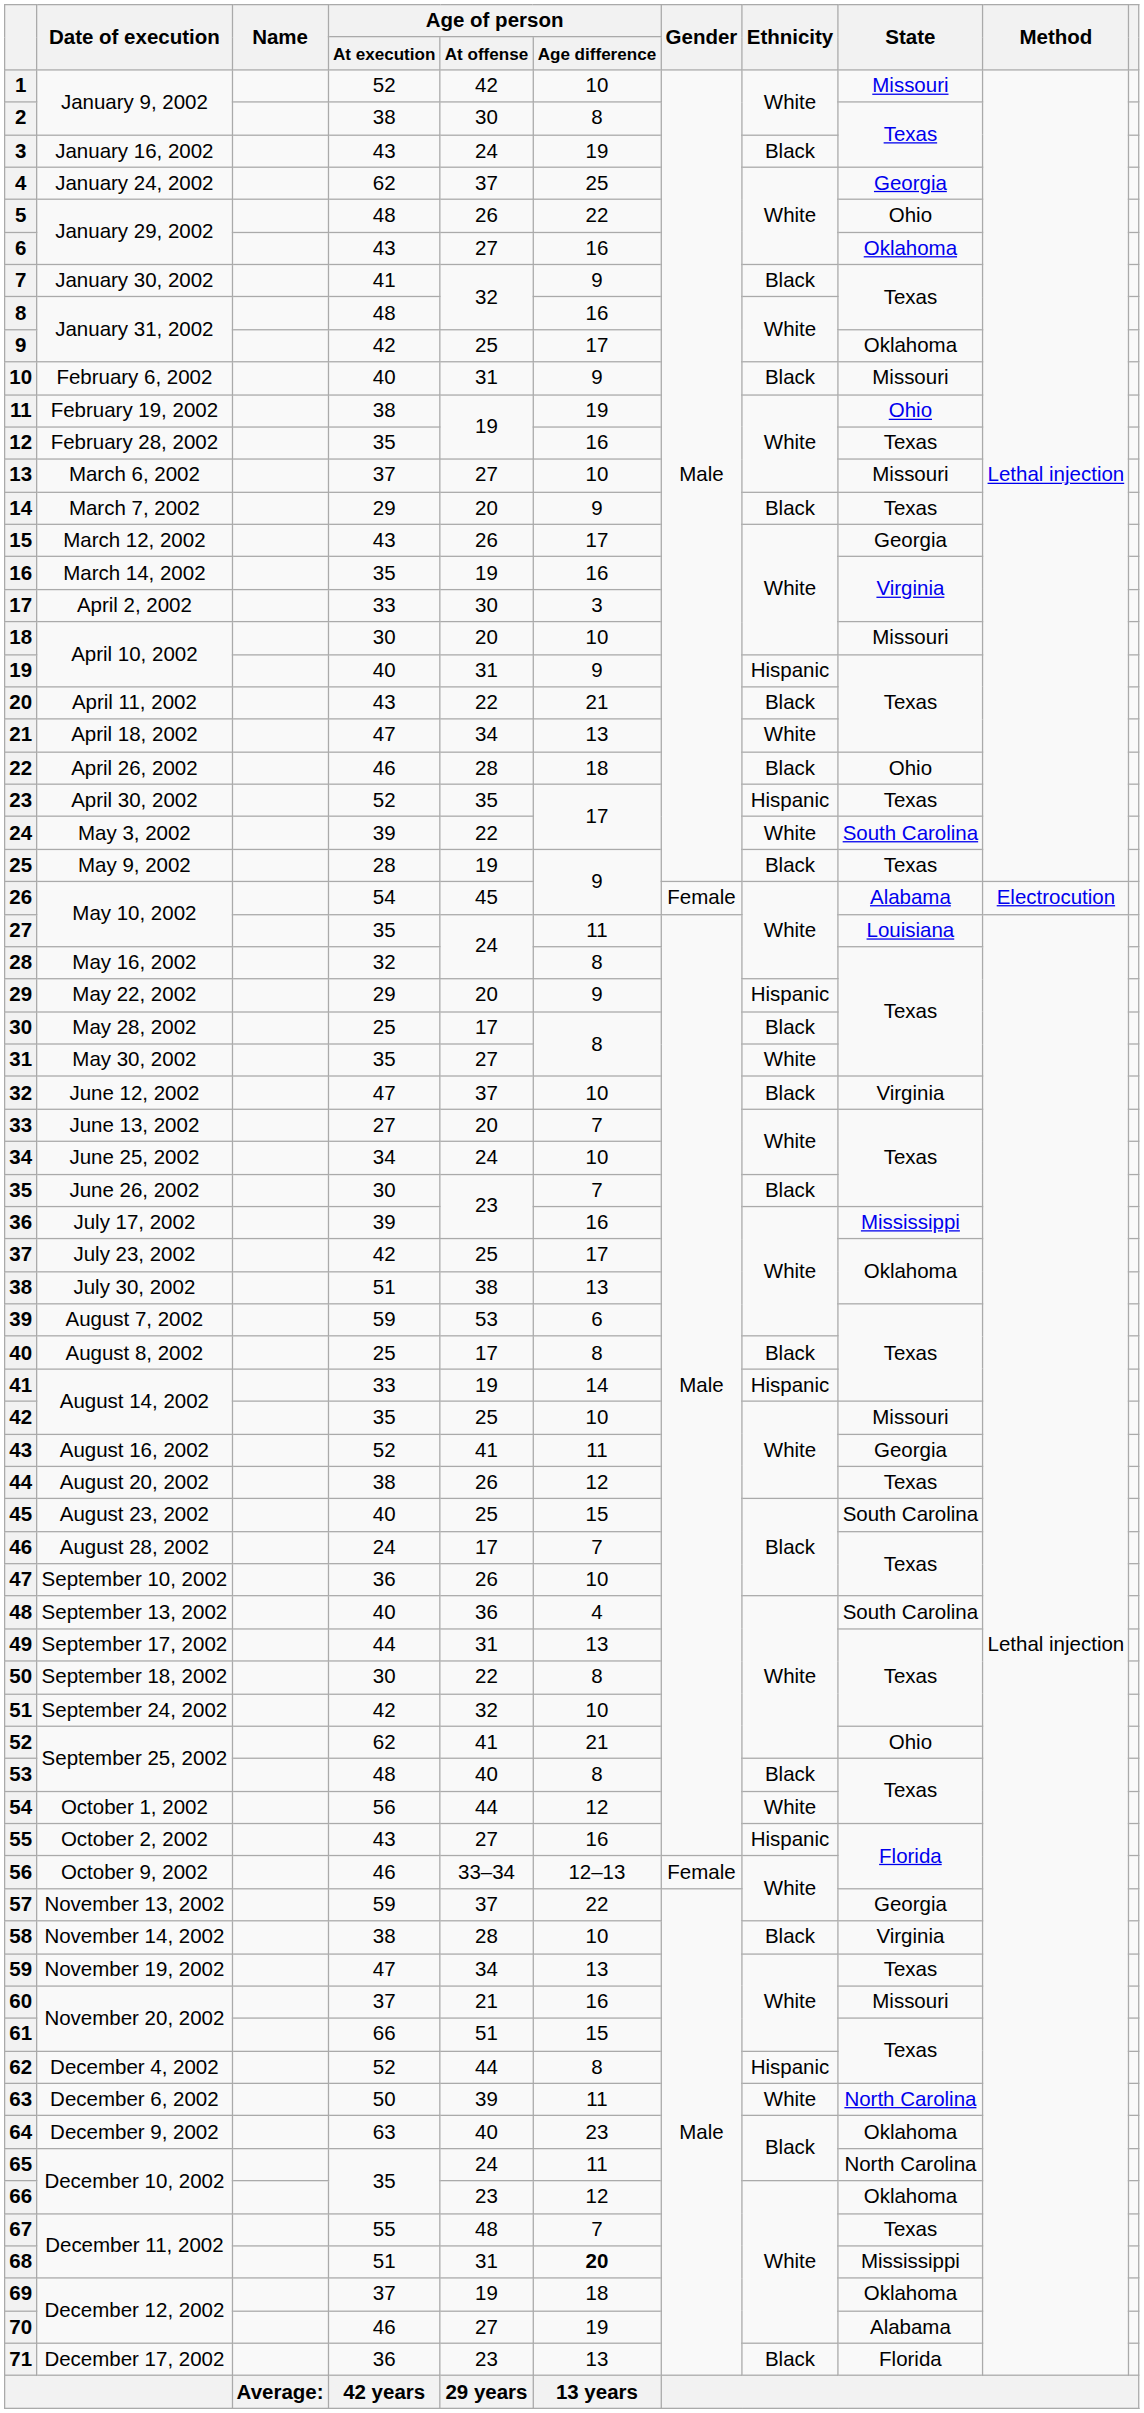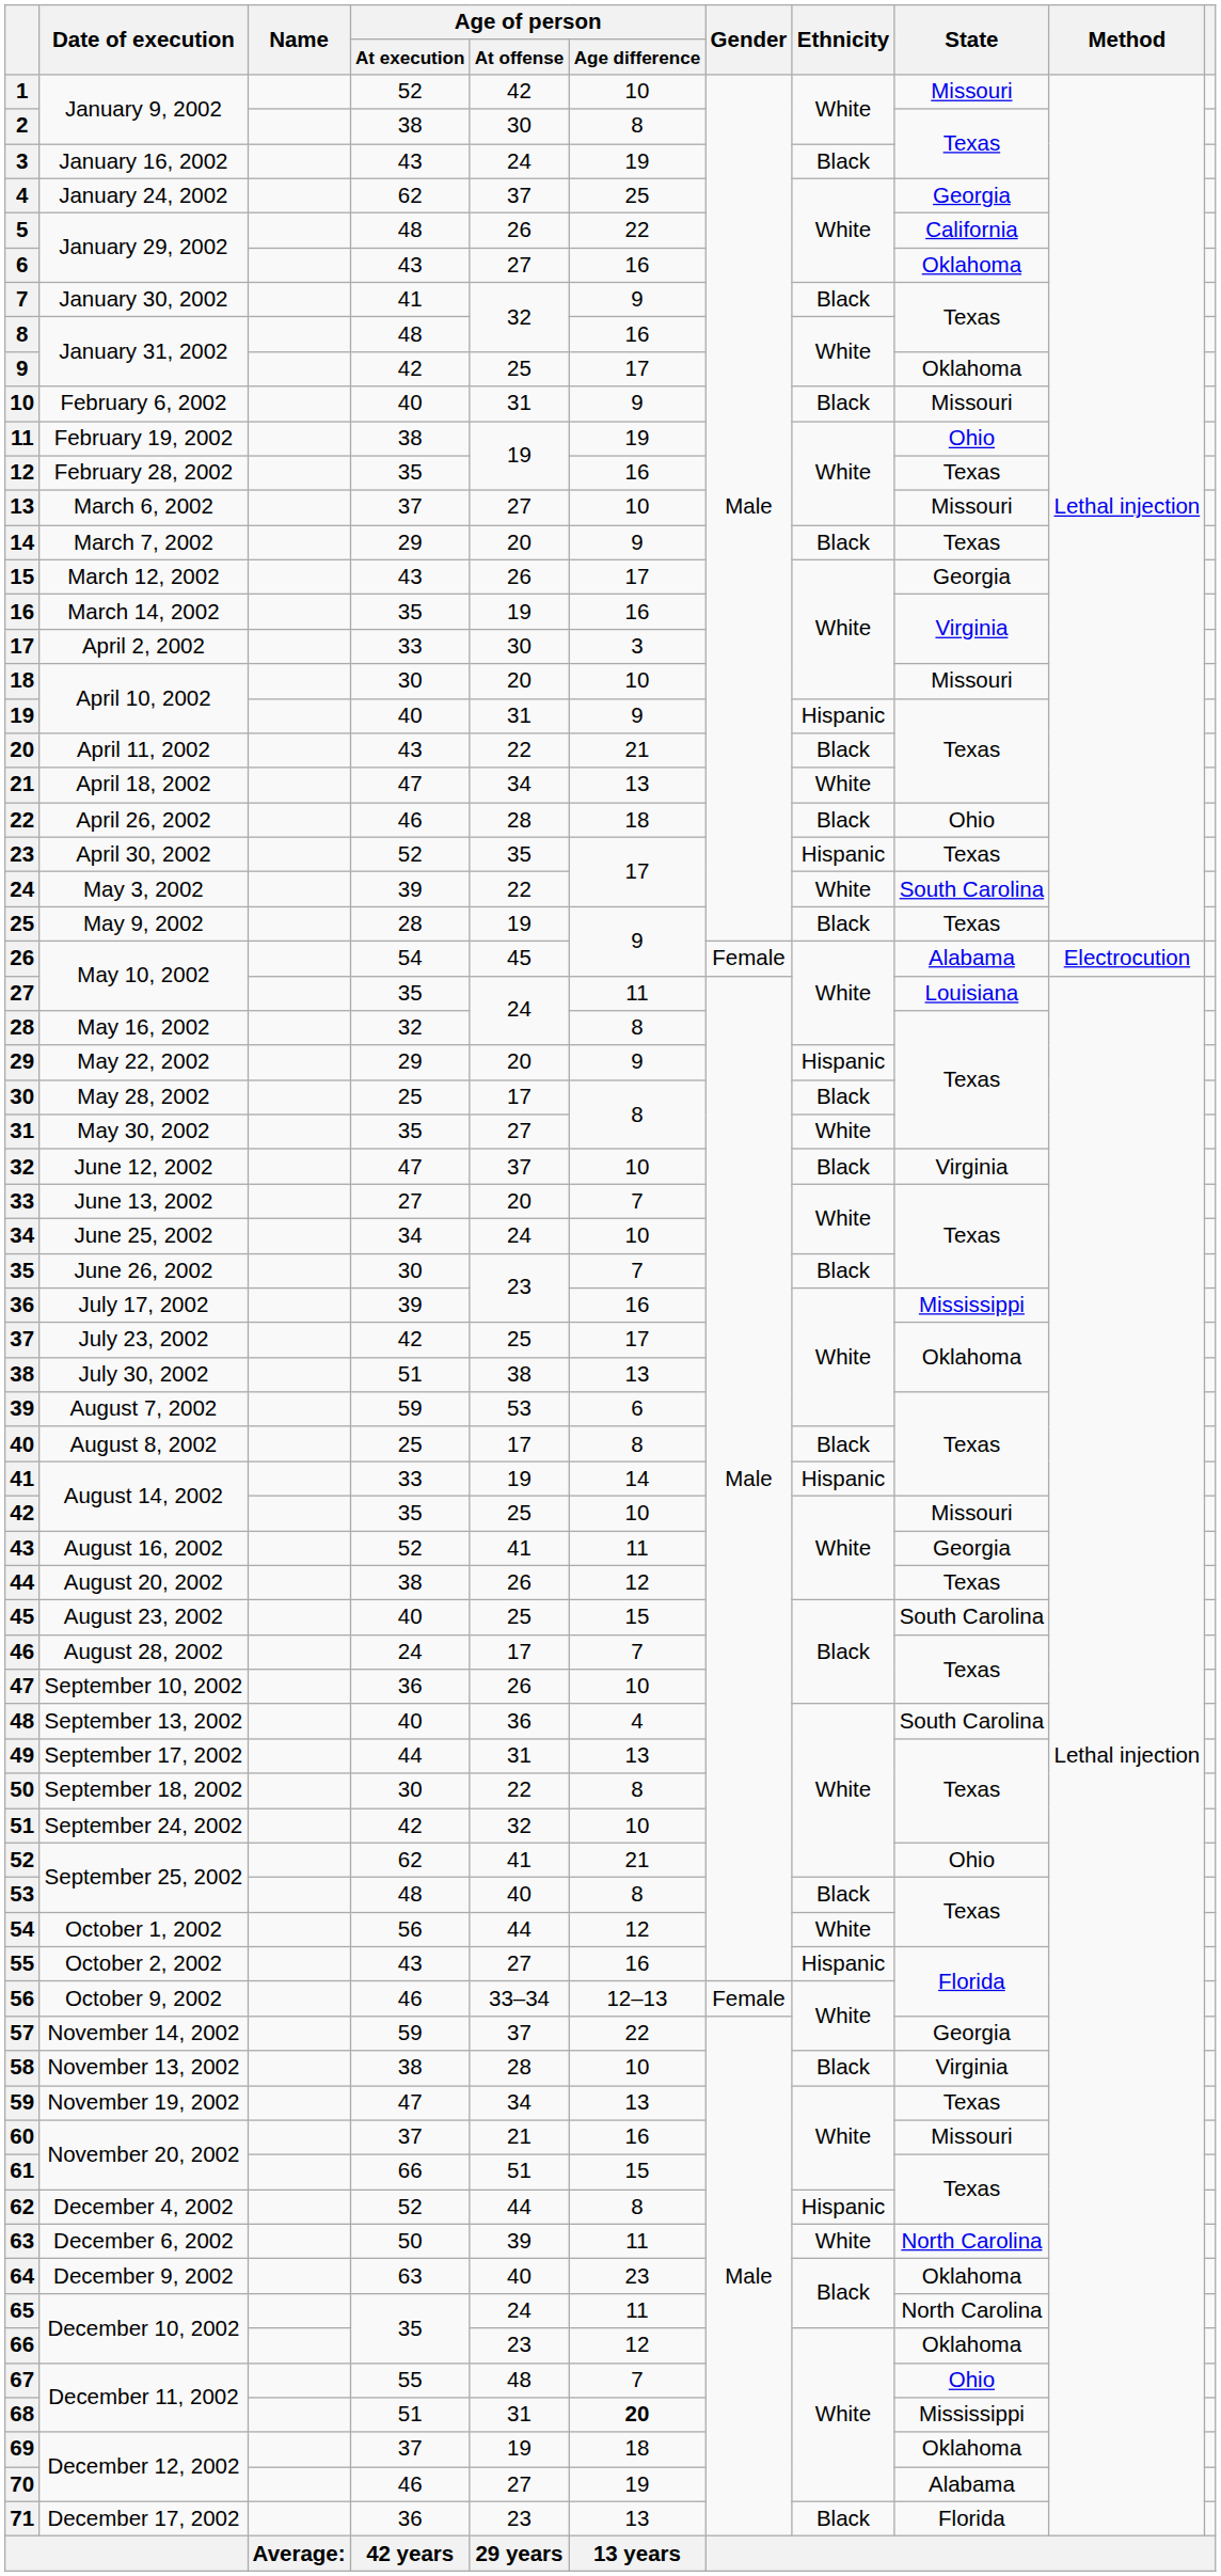 <table class="wikitable sortable" style="text-align:center;">
 <tr>
 <th scope="col" rowspan="2"></th>
 <th scope="col" rowspan="2" data-sort-type="date">Date of execution</th>
 <th scope="col" rowspan="2">Name</th>
 <th scope="col" colspan="3">Age of person</th>
 <th scope="col" rowspan="2">Gender</th>
 <th scope="col" rowspan="2">Ethnicity</th>
 <th scope="col" rowspan="2">State</th>
 <th scope="col" rowspan="2">Method</th>
 <th scope="col" rowspan="2"></th>
 </tr>
 <tr>
 <th scope="col"><small>At execution</small></th>
 <th scope="col"><small>At offense</small></th>
 <th scope="col"><small>Age difference</small></th>
 </tr>
 <tr>
 <th scope="row">1</th>
 <td rowspan="2">January 9, 2002</td>
 <td></td>
 <td>52 </td>
 <td>42</td>
 <td>10</td>
 <td rowspan="25">Male</td>
 <td rowspan="2">White</td>
 <td><a href='#'>Missouri</a></td>
 <td rowspan="25"><a href='#'>Lethal injection</a></td>
 <td></td>
 </tr>
 <tr>
 <th scope="row">2</th>
 <td></td>
 <td>38 </td>
 <td>30</td>
 <td>8</td>
 <td rowspan="2"><a href='#'>Texas</a></td>
 <td></td>
 </tr>
 <tr>
 <th scope="row">3</th>
 <td>January 16, 2002</td>
 <td></td>
 <td>43 </td>
 <td>24</td>
 <td>19</td>
 <td>Black</td>
 <td></td>
 </tr>
 <tr>
 <th scope="row">4</th>
 <td>January 24, 2002</td>
 <td></td>
 <td>62 </td>
 <td>37</td>
 <td>25</td>
 <td rowspan="3">White</td>
 <td><a href='#'>Georgia</a></td>
 <td></td>
 </tr>
 <tr>
 <th scope="row">5</th>
 <td rowspan="2">January 29, 2002</td>
 <td></td>
 <td>48 </td>
 <td>26</td>
 <td>22</td>
-<td>Ohio</td>
+<td><a href='#'>California</a></td>
 <td></td>
 </tr>
 <tr>
 <th scope="row">6</th>
 <td></td>
 <td>43 </td>
 <td>27</td>
 <td>16</td>
 <td><a href='#'>Oklahoma</a></td>
 <td></td>
 </tr>
 <tr>
 <th scope="row">7</th>
 <td>January 30, 2002</td>
 <td></td>
 <td>41 </td>
 <td rowspan="2">32</td>
 <td>9</td>
 <td>Black</td>
 <td rowspan="2">Texas</td>
 <td></td>
 </tr>
 <tr>
 <th scope="row">8</th>
 <td rowspan="2">January 31, 2002</td>
 <td></td>
 <td>48 </td>
 <td>16</td>
 <td rowspan="2">White</td>
 <td></td>
 </tr>
 <tr>
 <th scope="row">9</th>
 <td></td>
 <td>42 </td>
 <td>25</td>
 <td>17</td>
 <td>Oklahoma</td>
 <td></td>
 </tr>
 <tr>
 <th scope="row">10</th>
 <td>February 6, 2002</td>
 <td></td>
 <td>40 </td>
 <td>31</td>
 <td>9</td>
 <td>Black</td>
 <td>Missouri</td>
 <td></td>
 </tr>
 <tr>
 <th scope="row">11</th>
 <td>February 19, 2002</td>
 <td></td>
 <td>38 </td>
 <td rowspan="2">19</td>
 <td>19</td>
 <td rowspan="3">White</td>
 <td><a href='#'>Ohio</a></td>
 <td></td>
 </tr>
 <tr>
 <th scope="row">12</th>
 <td>February 28, 2002</td>
 <td></td>
 <td>35 </td>
 <td>16</td>
 <td>Texas</td>
 <td></td>
 </tr>
 <tr>
 <th scope="row">13</th>
 <td>March 6, 2002</td>
 <td></td>
 <td>37 </td>
 <td>27</td>
 <td>10</td>
 <td>Missouri</td>
 <td></td>
 </tr>
 <tr>
 <th scope="row">14</th>
 <td>March 7, 2002</td>
 <td></td>
 <td>29 </td>
 <td>20</td>
 <td>9</td>
 <td>Black</td>
 <td>Texas</td>
 <td></td>
 </tr>
 <tr>
 <th scope="row">15</th>
 <td>March 12, 2002</td>
 <td></td>
 <td>43 </td>
 <td>26</td>
 <td>17</td>
 <td rowspan="4">White</td>
 <td>Georgia</td>
 <td></td>
 </tr>
 <tr>
 <th scope="row">16</th>
 <td>March 14, 2002</td>
 <td></td>
 <td>35 </td>
 <td>19</td>
 <td>16</td>
 <td rowspan="2"><a href='#'>Virginia</a></td>
 <td></td>
 </tr>
 <tr>
 <th scope="row">17</th>
 <td>April 2, 2002</td>
 <td></td>
 <td>33 </td>
 <td>30</td>
 <td>3</td>
 <td></td>
 </tr>
 <tr>
 <th scope="row">18</th>
 <td rowspan="2">April 10, 2002</td>
 <td></td>
 <td>30 </td>
 <td>20</td>
 <td>10</td>
 <td>Missouri</td>
 <td></td>
 </tr>
 <tr>
 <th scope="row">19</th>
 <td></td>
 <td>40 </td>
 <td>31</td>
 <td>9</td>
 <td>Hispanic</td>
 <td rowspan="3">Texas</td>
 <td></td>
 </tr>
 <tr>
 <th scope="row">20</th>
 <td>April 11, 2002</td>
 <td></td>
 <td>43 </td>
 <td>22</td>
 <td>21</td>
 <td>Black</td>
 <td></td>
 </tr>
 <tr>
 <th scope="row">21</th>
 <td>April 18, 2002</td>
 <td></td>
 <td>47 </td>
 <td>34</td>
 <td>13</td>
 <td>White</td>
 <td></td>
 </tr>
 <tr>
 <th scope="row">22</th>
 <td>April 26, 2002</td>
 <td></td>
 <td>46 </td>
 <td>28</td>
 <td>18</td>
 <td>Black</td>
 <td>Ohio</td>
 <td></td>
 </tr>
 <tr>
 <th scope="row">23</th>
 <td>April 30, 2002</td>
 <td></td>
 <td>52 </td>
 <td>35</td>
 <td rowspan="2">17</td>
 <td>Hispanic</td>
 <td>Texas</td>
 <td></td>
 </tr>
 <tr>
 <th scope="row">24</th>
 <td>May 3, 2002</td>
 <td></td>
 <td>39 </td>
 <td>22</td>
 <td>White</td>
 <td><a href='#'>South Carolina</a></td>
 <td></td>
 </tr>
 <tr>
 <th scope="row">25</th>
 <td>May 9, 2002</td>
 <td></td>
 <td>28 </td>
 <td>19</td>
 <td rowspan="2">9</td>
 <td>Black</td>
 <td>Texas</td>
 <td></td>
 </tr>
 <tr>
 <th scope="row">26</th>
 <td rowspan="2">May 10, 2002</td>
 <td></td>
 <td>54 </td>
 <td>45</td>
 <td>Female</td>
 <td rowspan="3">White</td>
 <td><a href='#'>Alabama</a></td>
 <td><a href='#'>Electrocution</a></td>
 <td></td>
 </tr>
 <tr>
 <th scope="row">27</th>
 <td></td>
 <td>35 </td>
 <td rowspan="2">24</td>
 <td>11</td>
 <td rowspan="29">Male</td>
 <td><a href='#'>Louisiana</a></td>
 <td rowspan="45">Lethal injection</td>
 <td></td>
 </tr>
 <tr>
 <th scope="row">28</th>
 <td>May 16, 2002</td>
 <td></td>
 <td>32 </td>
 <td>8</td>
 <td rowspan="4">Texas</td>
 <td></td>
 </tr>
 <tr>
 <th scope="row">29</th>
 <td>May 22, 2002</td>
 <td></td>
 <td>29 </td>
 <td>20</td>
 <td>9</td>
 <td>Hispanic</td>
 <td></td>
 </tr>
 <tr>
 <th scope="row">30</th>
 <td>May 28, 2002</td>
 <td></td>
 <td>25 </td>
 <td>17</td>
 <td rowspan="2">8</td>
 <td>Black</td>
 <td></td>
 </tr>
 <tr>
 <th scope="row">31</th>
 <td>May 30, 2002</td>
 <td></td>
 <td>35 </td>
 <td>27</td>
 <td>White</td>
 <td></td>
 </tr>
 <tr>
 <th scope="row">32</th>
 <td>June 12, 2002</td>
 <td></td>
 <td>47 </td>
 <td>37</td>
 <td>10</td>
 <td>Black</td>
 <td>Virginia</td>
 <td></td>
 </tr>
 <tr>
 <th scope="row">33</th>
 <td>June 13, 2002</td>
 <td></td>
 <td>27 </td>
 <td>20</td>
 <td>7</td>
 <td rowspan="2">White</td>
 <td rowspan="3">Texas</td>
 <td></td>
 </tr>
 <tr>
 <th scope="row">34</th>
 <td>June 25, 2002</td>
 <td></td>
 <td>34 </td>
 <td>24</td>
 <td>10</td>
 <td></td>
 </tr>
 <tr>
 <th scope="row">35</th>
 <td>June 26, 2002</td>
 <td></td>
 <td>30 </td>
 <td rowspan="2">23</td>
 <td>7</td>
 <td>Black</td>
 <td></td>
 </tr>
 <tr>
 <th scope="row">36</th>
 <td>July 17, 2002</td>
 <td></td>
 <td>39 </td>
 <td>16</td>
 <td rowspan="4">White</td>
 <td><a href='#'>Mississippi</a></td>
 <td></td>
 </tr>
 <tr>
 <th scope="row">37</th>
 <td>July 23, 2002</td>
 <td></td>
 <td>42 </td>
 <td>25</td>
 <td>17</td>
 <td rowspan="2">Oklahoma</td>
 <td></td>
 </tr>
 <tr>
 <th scope="row">38</th>
 <td>July 30, 2002</td>
 <td></td>
 <td>51 </td>
 <td>38</td>
 <td>13</td>
 <td></td>
 </tr>
 <tr>
 <th scope="row">39</th>
 <td>August 7, 2002</td>
 <td></td>
 <td>59 </td>
 <td>53</td>
 <td>6</td>
 <td rowspan="3">Texas</td>
 <td></td>
 </tr>
 <tr>
 <th scope="row">40</th>
 <td>August 8, 2002</td>
 <td></td>
 <td>25 </td>
 <td>17</td>
 <td>8</td>
 <td>Black</td>
 <td></td>
 </tr>
 <tr>
 <th scope="row">41</th>
 <td rowspan="2">August 14, 2002</td>
 <td></td>
 <td>33 </td>
 <td>19</td>
 <td>14</td>
 <td>Hispanic</td>
 <td></td>
 </tr>
 <tr>
 <th scope="row">42</th>
 <td></td>
 <td>35 </td>
 <td>25</td>
 <td>10</td>
 <td rowspan="3">White</td>
 <td>Missouri</td>
 <td></td>
 </tr>
 <tr>
 <th scope="row">43</th>
 <td>August 16, 2002</td>
 <td></td>
 <td>52 </td>
 <td>41</td>
 <td>11</td>
 <td>Georgia</td>
 <td></td>
 </tr>
 <tr>
 <th scope="row">44</th>
 <td>August 20, 2002</td>
 <td></td>
 <td>38 </td>
 <td>26</td>
 <td>12</td>
 <td>Texas</td>
 <td></td>
 </tr>
 <tr>
 <th scope="row">45</th>
 <td>August 23, 2002</td>
 <td></td>
 <td>40 </td>
 <td>25</td>
 <td>15</td>
 <td rowspan="3">Black</td>
 <td>South Carolina</td>
 <td></td>
 </tr>
 <tr>
 <th scope="row">46</th>
 <td>August 28, 2002</td>
 <td></td>
 <td>24 </td>
 <td>17</td>
 <td>7</td>
 <td rowspan="2">Texas</td>
 <td></td>
 </tr>
 <tr>
 <th scope="row">47</th>
 <td>September 10, 2002</td>
 <td></td>
 <td>36 </td>
 <td>26</td>
 <td>10</td>
 <td></td>
 </tr>
 <tr>
 <th scope="row">48</th>
 <td>September 13, 2002</td>
 <td></td>
 <td>40 </td>
 <td>36</td>
 <td>4</td>
 <td rowspan="5">White</td>
 <td>South Carolina</td>
 <td></td>
 </tr>
 <tr>
 <th scope="row">49</th>
 <td>September 17, 2002</td>
 <td></td>
 <td>44 </td>
 <td>31</td>
 <td>13</td>
 <td rowspan="3">Texas</td>
 <td></td>
 </tr>
 <tr>
 <th scope="row">50</th>
 <td>September 18, 2002</td>
 <td></td>
 <td>30 </td>
 <td>22</td>
 <td>8</td>
 <td></td>
 </tr>
 <tr>
 <th scope="row">51</th>
 <td>September 24, 2002</td>
 <td></td>
 <td>42 </td>
 <td>32</td>
 <td>10</td>
 <td></td>
 </tr>
 <tr>
 <th scope="row">52</th>
 <td rowspan="2">September 25, 2002</td>
 <td></td>
 <td>62 </td>
 <td>41</td>
 <td>21</td>
 <td>Ohio</td>
 <td></td>
 </tr>
 <tr>
 <th scope="row">53</th>
 <td></td>
 <td>48 </td>
 <td>40</td>
 <td>8</td>
 <td>Black</td>
 <td rowspan="2">Texas</td>
 <td></td>
 </tr>
 <tr>
 <th scope="row">54</th>
 <td>October 1, 2002</td>
 <td></td>
 <td>56 </td>
 <td>44</td>
 <td>12</td>
 <td>White</td>
 <td></td>
 </tr>
 <tr>
 <th scope="row">55</th>
 <td>October 2, 2002</td>
 <td></td>
 <td>43 </td>
 <td>27</td>
 <td>16</td>
 <td>Hispanic</td>
 <td rowspan="2"><a href='#'>Florida</a></td>
 <td></td>
 </tr>
 <tr>
 <th scope="row">56</th>
 <td>October 9, 2002</td>
 <td></td>
 <td>46 </td>
 <td>33–34</td>
 <td>12–13</td>
 <td>Female</td>
 <td rowspan="2">White</td>
 <td></td>
 </tr>
 <tr>
 <th scope="row">57</th>
-<td>November 13, 2002</td>
+<td>November 14, 2002</td>
 <td></td>
 <td>59 </td>
 <td>37</td>
 <td>22</td>
 <td rowspan="15">Male</td>
 <td>Georgia</td>
 <td></td>
 </tr>
 <tr>
 <th scope="row">58</th>
-<td>November 14, 2002</td>
+<td>November 13, 2002</td>
 <td></td>
 <td>38 </td>
 <td>28</td>
 <td>10</td>
 <td>Black</td>
 <td>Virginia</td>
 <td></td>
 </tr>
 <tr>
 <th scope="row">59</th>
 <td>November 19, 2002</td>
 <td></td>
 <td>47 </td>
 <td>34</td>
 <td>13</td>
 <td rowspan="3">White</td>
 <td>Texas</td>
 <td></td>
 </tr>
 <tr>
 <th scope="row">60</th>
 <td rowspan="2">November 20, 2002</td>
 <td></td>
 <td>37 </td>
 <td>21</td>
 <td>16</td>
 <td>Missouri</td>
 <td></td>
 </tr>
 <tr>
 <th scope="row">61</th>
 <td></td>
 <td>66 </td>
 <td>51</td>
 <td>15</td>
 <td rowspan="2">Texas</td>
 <td></td>
 </tr>
 <tr>
 <th scope="row">62</th>
 <td>December 4, 2002</td>
 <td></td>
 <td>52 </td>
 <td>44</td>
 <td>8</td>
 <td>Hispanic</td>
 <td></td>
 </tr>
 <tr>
 <th scope="row">63</th>
 <td>December 6, 2002</td>
 <td></td>
 <td>50 </td>
 <td>39</td>
 <td>11</td>
 <td>White</td>
 <td><a href='#'>North Carolina</a></td>
 <td></td>
 </tr>
 <tr>
 <th scope="row">64</th>
 <td>December 9, 2002</td>
 <td></td>
 <td>63 </td>
 <td>40</td>
 <td>23</td>
 <td rowspan="2">Black</td>
 <td>Oklahoma</td>
 <td></td>
 </tr>
 <tr>
 <th scope="row">65</th>
 <td rowspan="2">December 10, 2002</td>
 <td></td>
 <td rowspan="2">35 </td>
 <td>24</td>
 <td>11</td>
 <td>North Carolina</td>
 <td></td>
 </tr>
 <tr>
 <th scope="row">66</th>
 <td></td>
 <td>23 </td>
 <td>12</td>
 <td rowspan="5">White</td>
 <td>Oklahoma</td>
 <td></td>
 </tr>
 <tr>
 <th scope="row">67</th>
 <td rowspan="2">December 11, 2002</td>
 <td></td>
 <td>55 </td>
 <td>48</td>
 <td>7</td>
-<td>Texas</td>
+<td><a href='#'>Ohio</a></td>
 <td></td>
 </tr>
 <tr>
 <th scope="row">68</th>
 <td></td>
 <td>51 </td>
 <td>31</td>
 <td><strong>20</strong></td>
 <td>Mississippi</td>
 <td></td>
 </tr>
 <tr>
 <th scope="row">69</th>
 <td rowspan="2">December 12, 2002</td>
 <td></td>
 <td>37 </td>
 <td>19</td>
 <td>18</td>
 <td>Oklahoma</td>
 <td></td>
 </tr>
 <tr>
 <th scope="row">70</th>
 <td></td>
 <td>46 </td>
 <td>27</td>
 <td>19</td>
 <td>Alabama</td>
 <td></td>
 </tr>
 <tr>
 <th scope="row">71</th>
 <td>December 17, 2002</td>
 <td></td>
 <td>36 </td>
 <td>23</td>
 <td>13</td>
 <td>Black</td>
 <td>Florida</td>
 <td></td>
 </tr>
 <tr class="sortbottom">
 <th colspan="2"></th>
 <th>Average:</th>
 <th>42 years</th>
 <th>29 years</th>
 <th>13 years</th>
 <th colspan="5"></th>
 </tr>
 <tr>
 </tr>
 </table>
